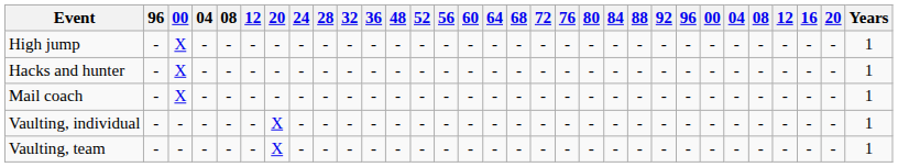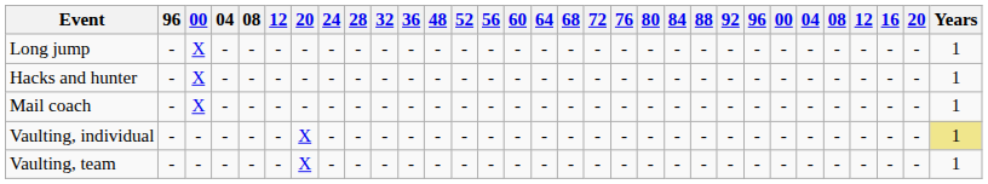 <table class="wikitable">
 <tr align=center>
 <th>Event</th>
 <th>96</th>
 <th><a href='#'>00</a></th>
 <th>04</th>
 <th>08</th>
 <th><a href='#'>12</a></th>
 <th><a href='#'>20</a></th>
 <th><a href='#'>24</a></th>
 <th><a href='#'>28</a></th>
 <th><a href='#'>32</a></th>
 <th><a href='#'>36</a></th>
 <th><a href='#'>48</a></th>
 <th><a href='#'>52</a></th>
 <th><a href='#'>56</a></th>
 <th><a href='#'>60</a></th>
 <th><a href='#'>64</a></th>
 <th><a href='#'>68</a></th>
 <th><a href='#'>72</a></th>
 <th><a href='#'>76</a></th>
 <th><a href='#'>80</a></th>
 <th><a href='#'>84</a></th>
 <th><a href='#'>88</a></th>
 <th><a href='#'>92</a></th>
 <th><a href='#'>96</a></th>
 <th><a href='#'>00</a></th>
 <th><a href='#'>04</a></th>
 <th><a href='#'>08</a></th>
 <th><a href='#'>12</a></th>
 <th><a href='#'>16</a></th>
 <th><a href='#'>20</a></th>
 <th>Years</th>
 </tr>
 <tr align=center>
-<td align=left>High jump</td>
+<td align=left>Long jump</td>
 <td>-</td>
 <td><a href='#'>X</a></td>
 <td>-</td>
 <td>-</td>
 <td>-</td>
 <td>-</td>
 <td>-</td>
 <td>-</td>
 <td>-</td>
 <td>-</td>
 <td>-</td>
 <td>-</td>
 <td>-</td>
 <td>-</td>
 <td>-</td>
 <td>-</td>
 <td>-</td>
 <td>-</td>
 <td>-</td>
 <td>-</td>
 <td>-</td>
 <td>-</td>
 <td>-</td>
 <td>-</td>
 <td>-</td>
 <td>-</td>
 <td>-</td>
 <td>-</td>
 <td>-</td>
 <td align=center>1</td>
 </tr>
 <tr align=center>
 <td align=left>Hacks and hunter</td>
 <td>-</td>
 <td><a href='#'>X</a></td>
 <td>-</td>
 <td>-</td>
 <td>-</td>
 <td>-</td>
 <td>-</td>
 <td>-</td>
 <td>-</td>
 <td>-</td>
 <td>-</td>
 <td>-</td>
 <td>-</td>
 <td>-</td>
 <td>-</td>
 <td>-</td>
 <td>-</td>
 <td>-</td>
 <td>-</td>
 <td>-</td>
 <td>-</td>
 <td>-</td>
 <td>-</td>
 <td>-</td>
 <td>-</td>
 <td>-</td>
 <td>-</td>
 <td>-</td>
 <td>-</td>
 <td align=center>1</td>
 </tr>
 <tr align=center>
 <td align=left>Mail coach</td>
 <td>-</td>
 <td><a href='#'>X</a></td>
 <td>-</td>
 <td>-</td>
 <td>-</td>
 <td>-</td>
 <td>-</td>
 <td>-</td>
 <td>-</td>
 <td>-</td>
 <td>-</td>
 <td>-</td>
 <td>-</td>
 <td>-</td>
 <td>-</td>
 <td>-</td>
 <td>-</td>
 <td>-</td>
 <td>-</td>
 <td>-</td>
 <td>-</td>
 <td>-</td>
 <td>-</td>
 <td>-</td>
 <td>-</td>
 <td>-</td>
 <td>-</td>
 <td>-</td>
 <td>-</td>
 <td align=center>1</td>
 </tr>
 <tr align=center>
 <td align=left>Vaulting, individual</td>
 <td>-</td>
 <td>-</td>
 <td>-</td>
 <td>-</td>
 <td>-</td>
 <td><a href='#'>X</a></td>
 <td>-</td>
 <td>-</td>
 <td>-</td>
 <td>-</td>
 <td>-</td>
 <td>-</td>
 <td>-</td>
 <td>-</td>
 <td>-</td>
 <td>-</td>
 <td>-</td>
 <td>-</td>
 <td>-</td>
 <td>-</td>
 <td>-</td>
 <td>-</td>
 <td>-</td>
 <td>-</td>
 <td>-</td>
 <td>-</td>
 <td>-</td>
 <td>-</td>
 <td>-</td>
-<td align=center>1</td>
+<td align=center style="background: khaki;">1</td>
 </tr>
 <tr align=center>
 <td align=left>Vaulting, team</td>
 <td>-</td>
 <td>-</td>
 <td>-</td>
 <td>-</td>
 <td>-</td>
 <td><a href='#'>X</a></td>
 <td>-</td>
 <td>-</td>
 <td>-</td>
 <td>-</td>
 <td>-</td>
 <td>-</td>
 <td>-</td>
 <td>-</td>
 <td>-</td>
 <td>-</td>
 <td>-</td>
 <td>-</td>
 <td>-</td>
 <td>-</td>
 <td>-</td>
 <td>-</td>
 <td>-</td>
 <td>-</td>
 <td>-</td>
 <td>-</td>
 <td>-</td>
 <td>-</td>
 <td>-</td>
 <td align=center>1</td>
 </tr>
 </table>
